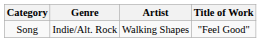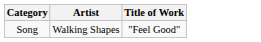 <table class="wikitable sortable" style="text-align:center;">
 <tr>
 <th>Category</th>
-<th>Genre</th>
 <th>Artist</th>
 <th>Title of Work</th>
 </tr>
 <tr>
 <td>Song</td>
-<td>Indie/Alt. Rock</td>
 <td>Walking Shapes</td>
 <td>"Feel Good"</td>
 </tr>
 </table>
